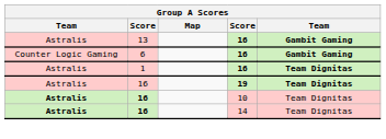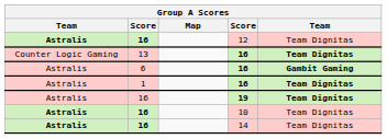 <table class="wikitable" style="text-align: center;">
 <tr>
 <th colspan=5>Group A Scores</th>
 </tr>
 <tr>
 <th width="181px">Team</th>
 <th width="20px">Score</th>
 <th width="100px">Map</th>
 <th width="20px">Score</th>
 <th width="181px">Team</th>
 </tr>
 <tr style="text-align:center;border-width:0 0 2px 0; border-style:solid;border-color:black;">
-<td style="background: #FFCCCC;">Astralis</td>
+<td style="background: #D0F0C0;"><strong>Astralis</strong></td>
+<td style="background: #D0F0C0;"><strong>16</strong></td>
+<td></td>
+<td style="background: #FFCCCC;">12</td>
+<td style="background: #FFCCCC;">Team Dignitas</td>
+</tr>
+<tr style="text-align:center;border-width:0 0 2px 0; border-style:solid;border-color:black;">
+<td style="background: #FFCCCC;">Counter Logic Gaming</td>
 <td style="background: #FFCCCC;">13</td>
 <td></td>
 <td style="background: #D0F0C0;"><strong>16</strong></td>
-<td style="background: #D0F0C0;"><strong>Gambit Gaming</strong></td>
+<td style="background: #D0F0C0;"><strong>Team Dignitas</strong></td>
 </tr>
 <tr style="text-align:center;border-width:0 0 2px 0; border-style:solid;border-color:black;">
-<td style="background: #FFCCCC;">Counter Logic Gaming</td>
+<td style="background: #FFCCCC;">Astralis</td>
 <td style="background: #FFCCCC;">6</td>
 <td></td>
 <td style="background: #D0F0C0;"><strong>16</strong></td>
 <td style="background: #D0F0C0;"><strong>Gambit Gaming</strong></td>
 </tr>
 <tr style="text-align:center;border-width:0 0 2px 0; border-style:solid;border-color:black;">
 <td style="background: #FFCCCC;">Astralis</td>
 <td style="background: #FFCCCC;">1</td>
 <td></td>
 <td style="background: #D0F0C0;"><strong>16</strong></td>
 <td style="background: #D0F0C0;"><strong>Team Dignitas</strong></td>
 </tr>
 <tr>
 <td style="background: #FFCCCC;">Astralis</td>
 <td style="background: #FFCCCC;">16</td>
 <td></td>
 <td style="background: #D0F0C0;"><strong>19</strong></td>
 <td style="background: #D0F0C0;"><strong>Team Dignitas</strong></td>
 </tr>
 <tr>
 <td style="background: #D0F0C0;"><strong>Astralis</strong></td>
 <td style="background: #D0F0C0;"><strong>16</strong></td>
 <td></td>
 <td style="background: #FFCCCC;">10</td>
 <td style="background: #FFCCCC;">Team Dignitas</td>
 </tr>
 <tr style="text-align:center;border-width:0 0 2px 0; border-style:solid;border-color:black;">
 <td style="background: #D0F0C0;"><strong>Astralis</strong></td>
 <td style="background: #D0F0C0;"><strong>16</strong></td>
 <td></td>
 <td style="background: #FFCCCC;">14</td>
 <td style="background: #FFCCCC;">Team Dignitas</td>
 </tr>
 </table>
